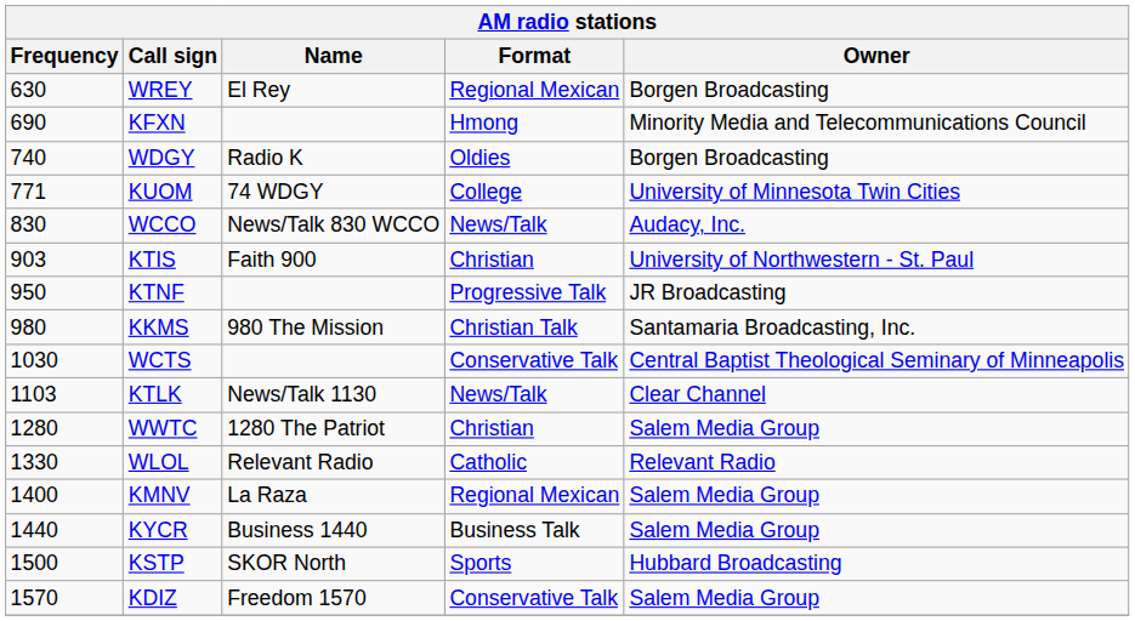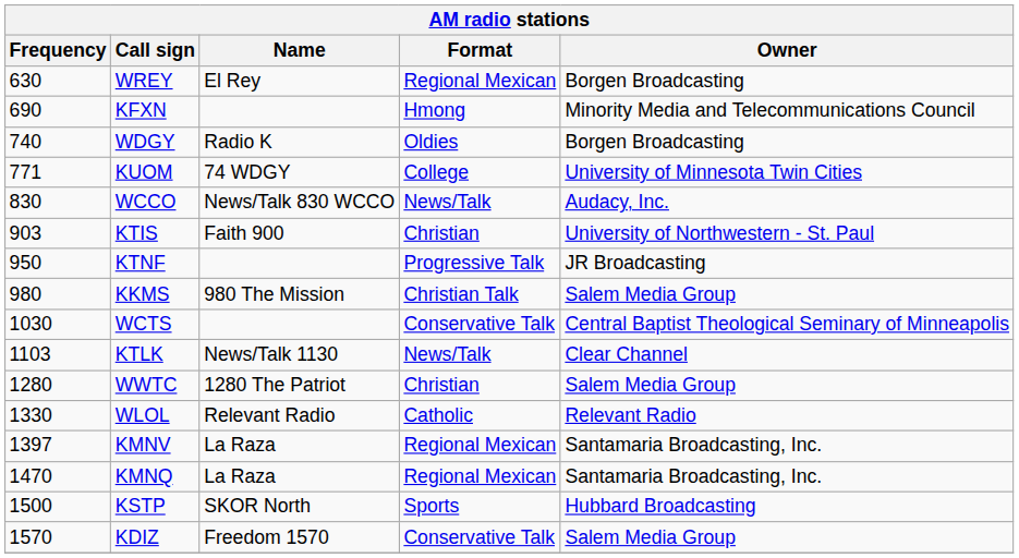 <table class="wikitable">
 <tr>
 <th align="center" colspan="5"><a href='#'>AM radio</a> stations</th>
 </tr>
 <tr>
 <th>Frequency</th>
 <th>Call sign</th>
 <th>Name</th>
 <th>Format</th>
 <th>Owner</th>
 </tr>
 <tr>
 <td>630</td>
 <td><a href='#'>WREY</a></td>
 <td>El Rey</td>
 <td><a href='#'>Regional Mexican</a></td>
 <td>Borgen Broadcasting</td>
 </tr>
 <tr>
 <td>690</td>
 <td><a href='#'>KFXN</a></td>
 <td></td>
 <td><a href='#'>Hmong</a></td>
 <td>Minority Media and Telecommunications Council</td>
 </tr>
 <tr>
 <td>740</td>
 <td><a href='#'>WDGY</a></td>
 <td>Radio K</td>
 <td><a href='#'>Oldies</a></td>
 <td>Borgen Broadcasting</td>
 </tr>
 <tr>
 <td>771</td>
 <td><a href='#'>KUOM</a></td>
 <td>74 WDGY</td>
 <td><a href='#'>College</a></td>
 <td><a href='#'>University of Minnesota Twin Cities</a></td>
 </tr>
 <tr>
 <td>830</td>
 <td><a href='#'>WCCO</a></td>
 <td>News/Talk 830 WCCO</td>
 <td><a href='#'>News/Talk</a></td>
 <td><a href='#'>Audacy, Inc.</a></td>
 </tr>
 <tr>
 <td>903</td>
 <td><a href='#'>KTIS</a></td>
 <td>Faith 900</td>
 <td><a href='#'>Christian</a></td>
 <td><a href='#'>University of Northwestern - St. Paul</a></td>
 </tr>
 <tr>
 <td>950</td>
 <td><a href='#'>KTNF</a></td>
 <td></td>
 <td><a href='#'>Progressive Talk</a></td>
 <td>JR Broadcasting</td>
 </tr>
 <tr>
 <td>980</td>
 <td><a href='#'>KKMS</a></td>
 <td>980 The Mission</td>
 <td><a href='#'>Christian Talk</a></td>
-<td>Santamaria Broadcasting, Inc.</td>
+<td><a href='#'>Salem Media Group</a></td>
 </tr>
 <tr>
 <td>1030</td>
 <td><a href='#'>WCTS</a></td>
 <td></td>
 <td><a href='#'>Conservative Talk</a></td>
 <td><a href='#'>Central Baptist Theological Seminary of Minneapolis</a></td>
 </tr>
 <tr>
 <td>1103</td>
 <td><a href='#'>KTLK</a></td>
 <td>News/Talk 1130</td>
 <td><a href='#'>News/Talk</a></td>
 <td><a href='#'>Clear Channel</a></td>
 </tr>
 <tr>
 <td>1280</td>
 <td><a href='#'>WWTC</a></td>
 <td>1280 The Patriot</td>
 <td><a href='#'>Christian</a></td>
 <td><a href='#'>Salem Media Group</a></td>
 </tr>
 <tr>
 <td>1330</td>
 <td><a href='#'>WLOL</a></td>
 <td>Relevant Radio</td>
 <td><a href='#'>Catholic</a></td>
 <td><a href='#'>Relevant Radio</a></td>
 </tr>
 <tr>
-<td>1400</td>
+<td>1397</td>
 <td><a href='#'>KMNV</a></td>
 <td>La Raza</td>
 <td><a href='#'>Regional Mexican</a></td>
-<td><a href='#'>Salem Media Group</a></td>
+<td>Santamaria Broadcasting, Inc.</td>
 </tr>
 <tr>
-<td>1440</td>
-<td><a href='#'>KYCR</a></td>
-<td>Business 1440</td>
-<td>Business Talk</td>
-<td><a href='#'>Salem Media Group</a></td>
+<td>1470</td>
+<td><a href='#'>KMNQ</a></td>
+<td>La Raza</td>
+<td><a href='#'>Regional Mexican</a></td>
+<td>Santamaria Broadcasting, Inc.</td>
 </tr>
 <tr>
 <td>1500</td>
 <td><a href='#'>KSTP</a></td>
 <td>SKOR North</td>
 <td><a href='#'>Sports</a></td>
 <td><a href='#'>Hubbard Broadcasting</a></td>
 </tr>
 <tr>
 <td>1570</td>
 <td><a href='#'>KDIZ</a></td>
 <td>Freedom 1570</td>
 <td><a href='#'>Conservative Talk</a></td>
 <td><a href='#'>Salem Media Group</a></td>
 </tr>
 <tr>
 </tr>
 </table>
